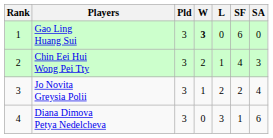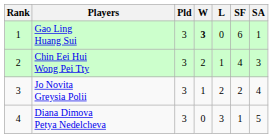 <table class="wikitable" style="font-size:90%; text-align:center">
 <tr>
 <th width="20">Rank</th>
 <th width="200">Players</th>
 <th width="20">Pld</th>
 <th width="20">W</th>
 <th width="20">L</th>
 <th width="20">SF</th>
 <th width="20">SA</th>
 </tr>
 <tr bgcolor="#ccffcc">
 <td>1</td>
 <td align="left"> <a href='#'>Gao Ling</a><br> <a href='#'>Huang Sui</a></td>
 <td>3</td>
 <td><strong>3</strong></td>
 <td>0</td>
 <td>6</td>
-<td>0</td>
+<td>1</td>
 </tr>
 <tr bgcolor="#ccffcc">
 <td>2</td>
 <td align="left"> <a href='#'>Chin Eei Hui</a><br> <a href='#'>Wong Pei Tty</a></td>
 <td>3</td>
 <td>2</td>
 <td>1</td>
 <td>4</td>
 <td>3</td>
 </tr>
 <tr>
 <td>3</td>
 <td align="left"> <a href='#'>Jo Novita</a><br> <a href='#'>Greysia Polii</a></td>
 <td>3</td>
 <td>1</td>
 <td>2</td>
 <td>2</td>
 <td>4</td>
 </tr>
 <tr>
 <td>4</td>
 <td align="left"> <a href='#'>Diana Dimova</a><br> <a href='#'>Petya Nedelcheva</a></td>
 <td>3</td>
 <td>0</td>
 <td>3</td>
 <td>1</td>
-<td>6</td>
+<td>5</td>
 </tr>
 </table>
